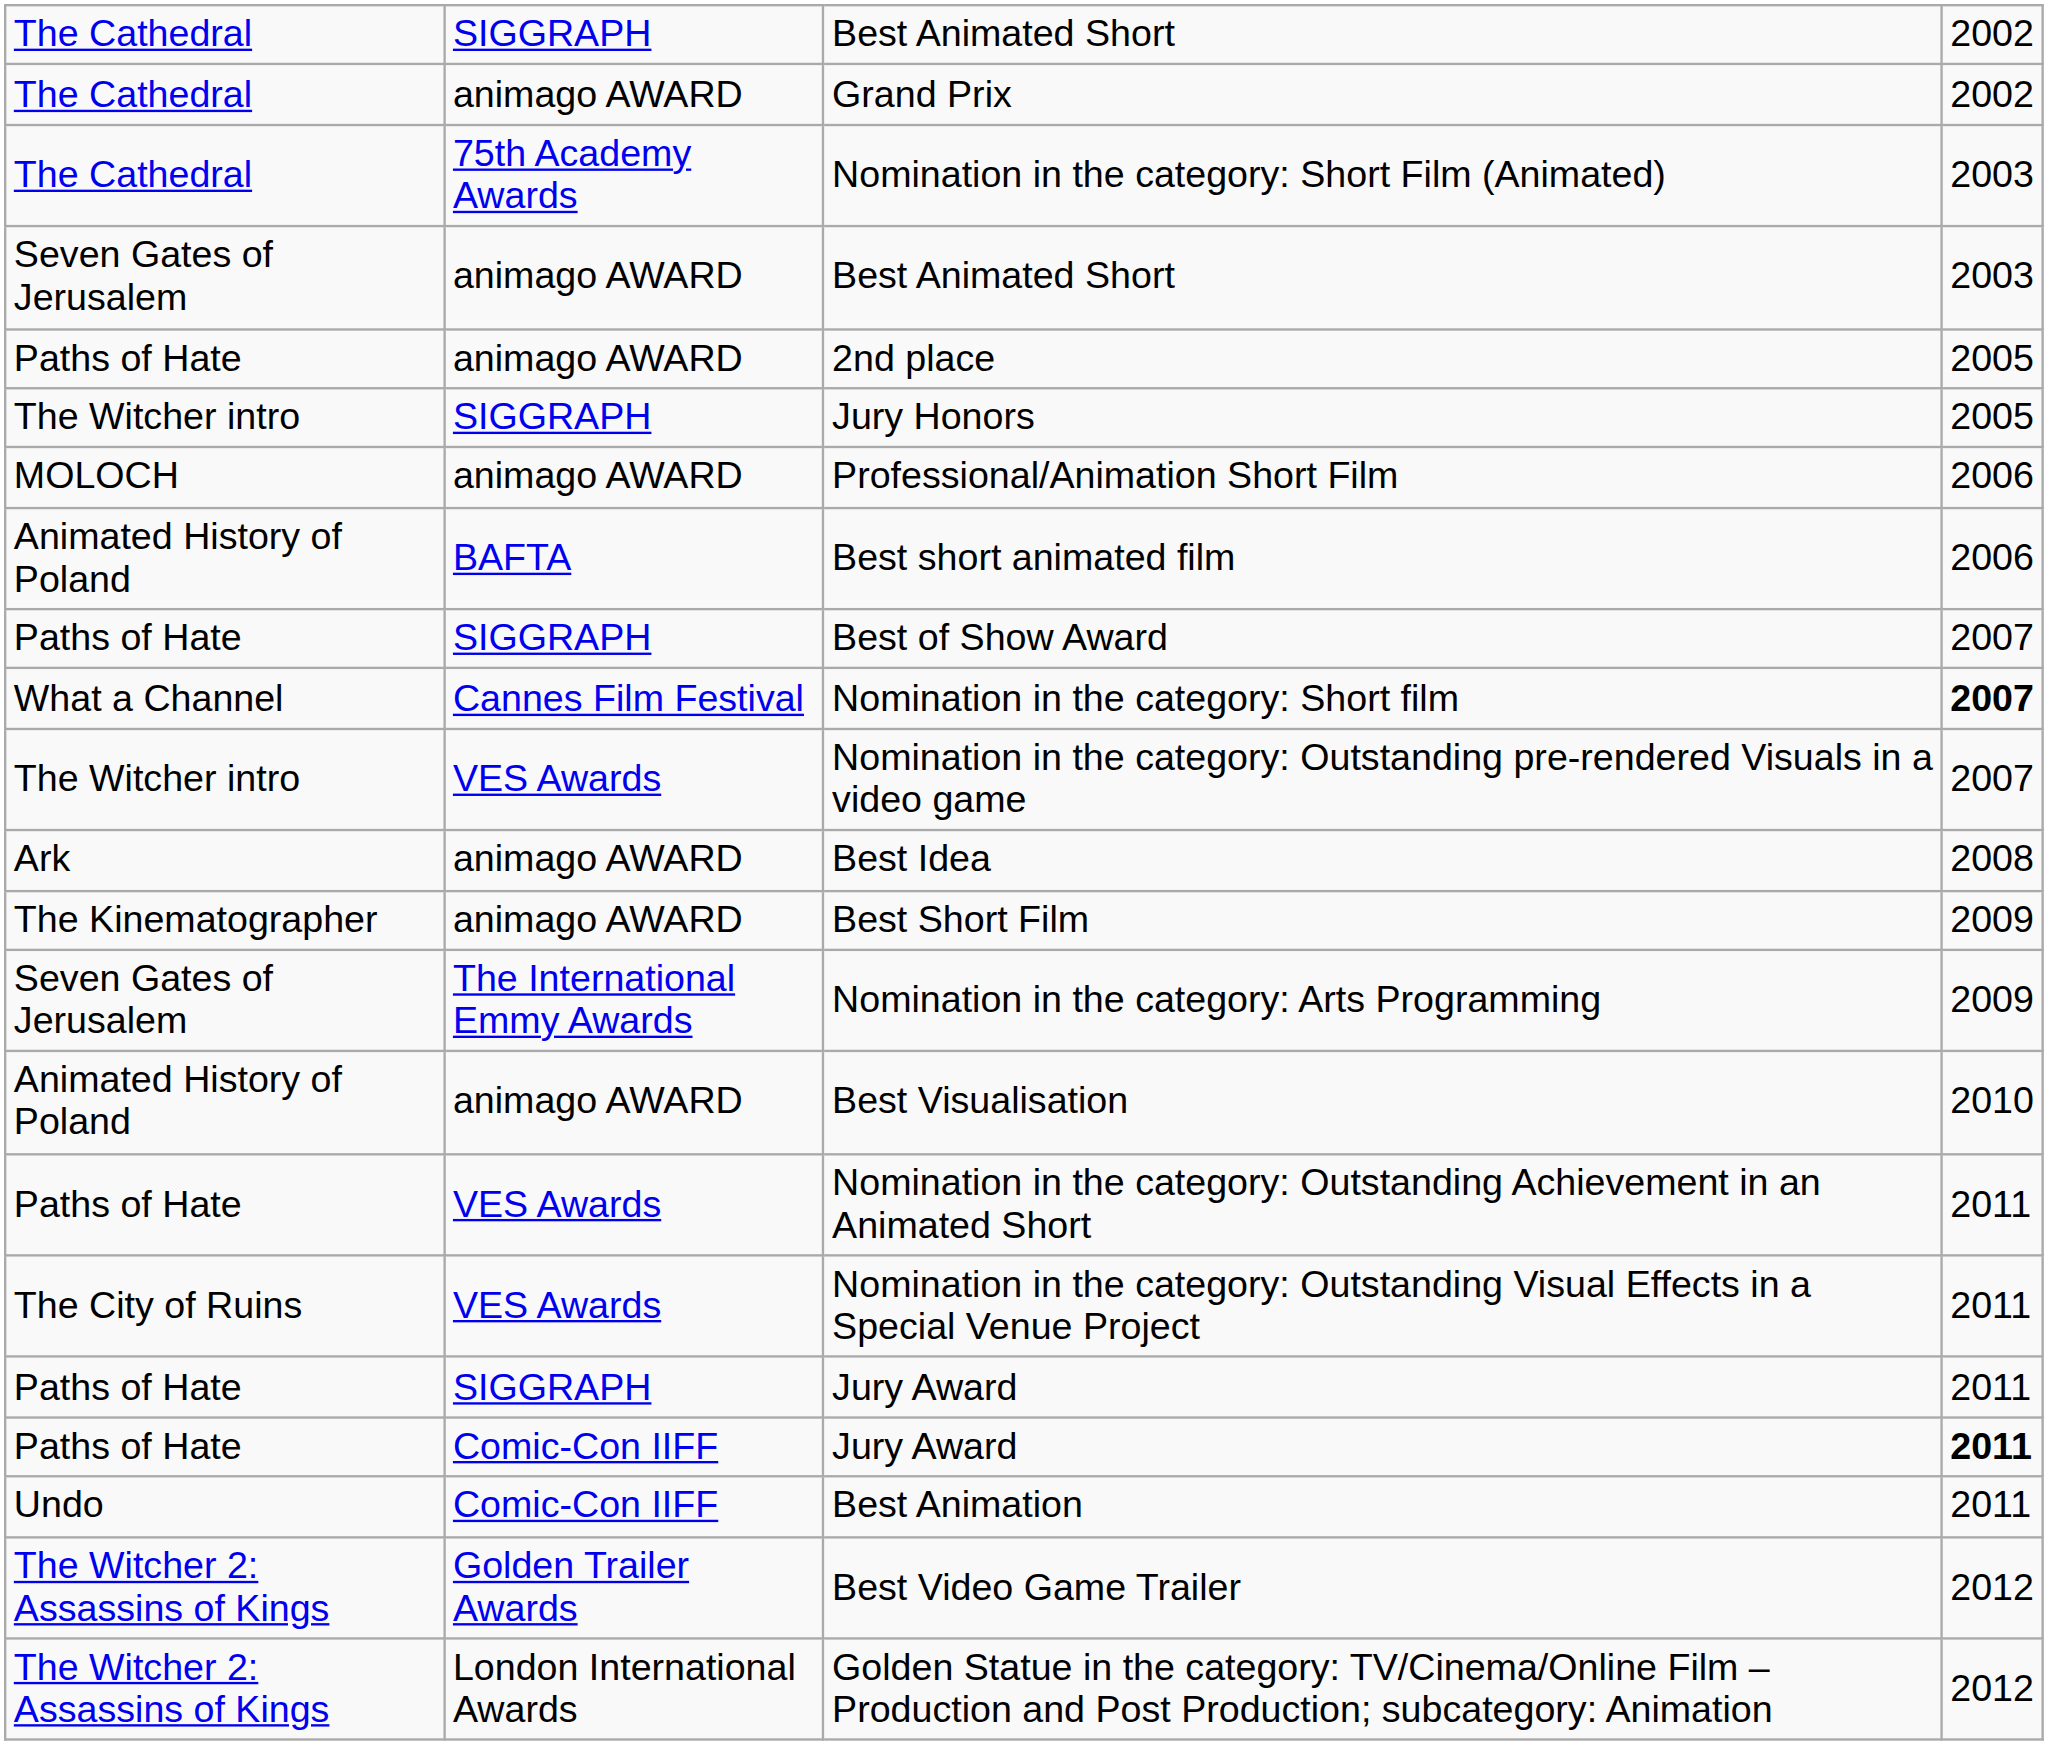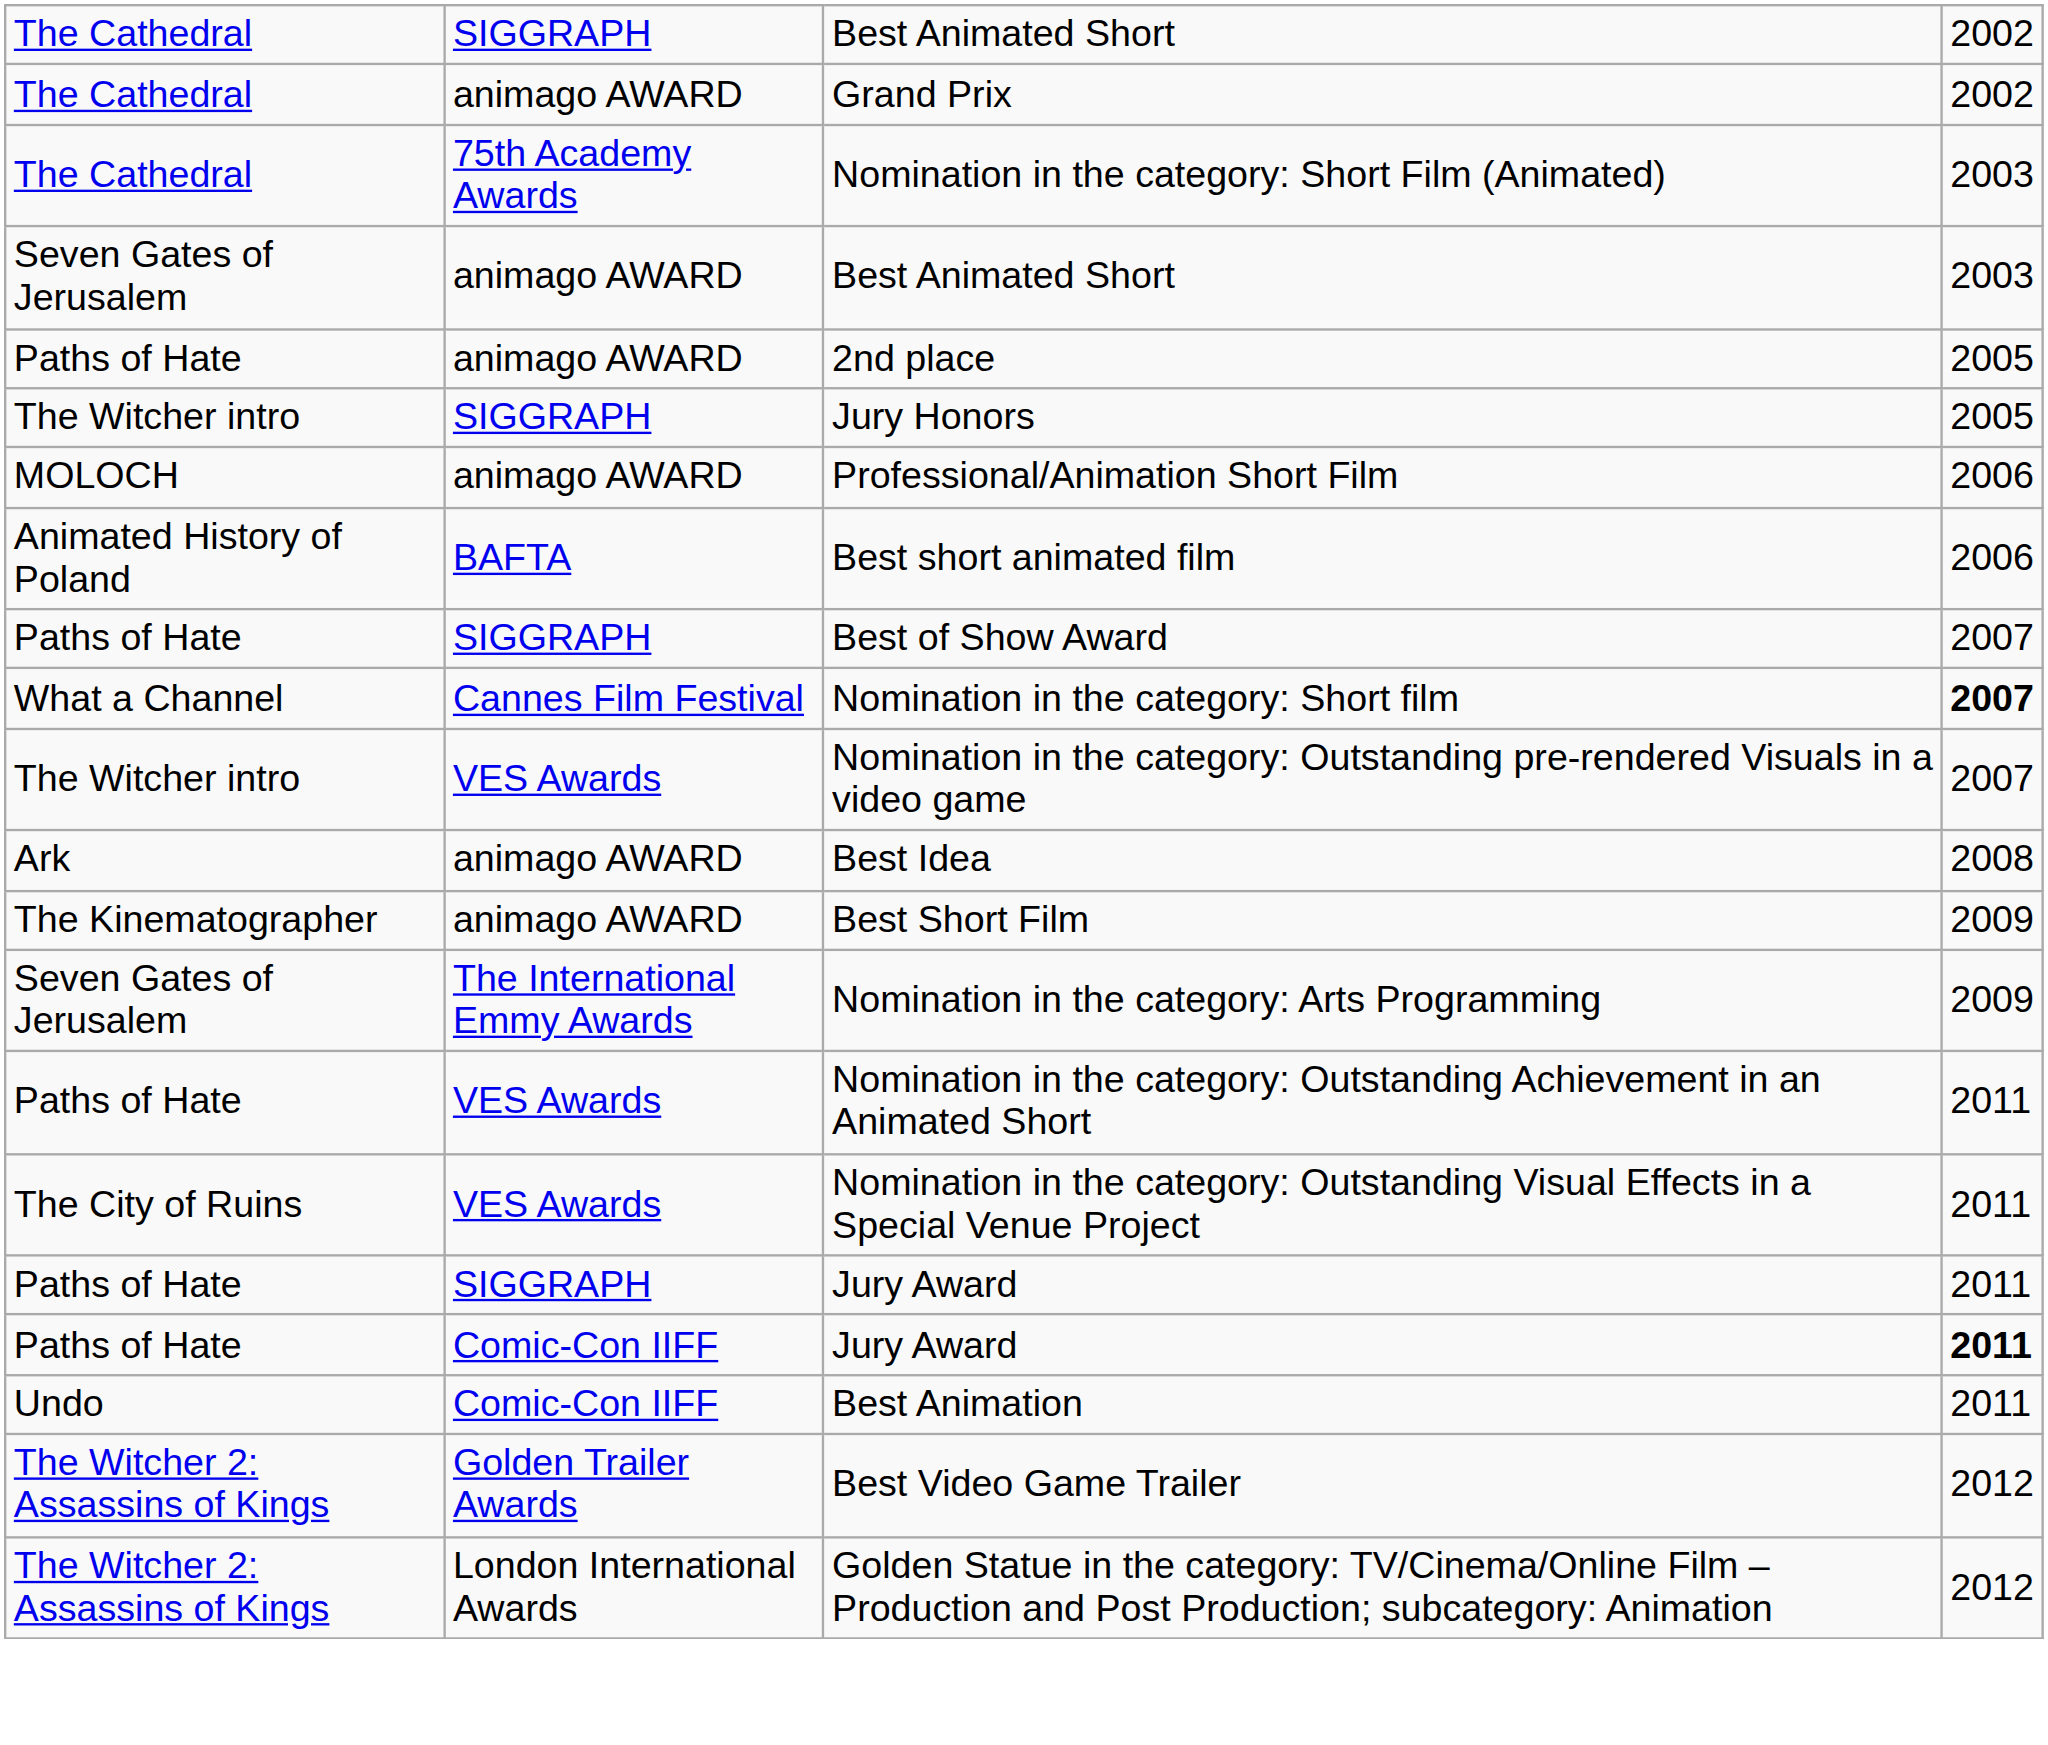 <table class="wikitable">
 <tr>
 <td><a href='#'>The Cathedral</a></td>
 <td><a href='#'>SIGGRAPH</a></td>
 <td>Best Animated Short</td>
 <td>2002</td>
 </tr>
 <tr>
 <td><a href='#'>The Cathedral</a></td>
 <td>animago AWARD</td>
 <td>Grand Prix</td>
 <td>2002</td>
 </tr>
 <tr>
 <td><a href='#'>The Cathedral</a></td>
 <td><a href='#'>75th Academy Awards</a></td>
 <td>Nomination in the category: Short Film (Animated)</td>
 <td>2003</td>
 </tr>
 <tr>
 <td>Seven Gates of Jerusalem</td>
 <td>animago AWARD</td>
 <td>Best Animated Short</td>
 <td>2003</td>
 </tr>
 <tr>
 <td>Paths of Hate</td>
 <td>animago AWARD</td>
 <td>2nd place</td>
 <td>2005</td>
 </tr>
 <tr>
 <td>The Witcher intro</td>
 <td><a href='#'>SIGGRAPH</a></td>
 <td>Jury Honors</td>
 <td>2005</td>
 </tr>
 <tr>
 <td>MOLOCH</td>
 <td>animago AWARD</td>
 <td>Professional/Animation Short Film</td>
 <td>2006</td>
 </tr>
 <tr>
 <td>Animated History of Poland</td>
 <td><a href='#'>BAFTA</a></td>
 <td>Best short animated film</td>
 <td>2006</td>
 </tr>
 <tr>
 <td>Paths of Hate</td>
 <td><a href='#'>SIGGRAPH</a></td>
 <td>Best of Show Award</td>
 <td>2007</td>
 </tr>
 <tr>
 <td>What a Channel</td>
 <td><a href='#'>Cannes Film Festival</a></td>
 <td>Nomination in the category: Short film</td>
 <td><strong>2007</strong></td>
 </tr>
 <tr>
 <td>The Witcher intro</td>
 <td><a href='#'>VES Awards</a></td>
 <td>Nomination in the category: Outstanding pre-rendered Visuals in a video game</td>
 <td>2007</td>
 </tr>
 <tr>
 <td>Ark</td>
 <td>animago AWARD</td>
 <td>Best Idea</td>
 <td>2008</td>
 </tr>
 <tr>
 <td>The Kinematographer</td>
 <td>animago AWARD</td>
 <td>Best Short Film</td>
 <td>2009</td>
 </tr>
 <tr>
 <td>Seven Gates of Jerusalem</td>
 <td><a href='#'>The International Emmy Awards</a></td>
 <td>Nomination in the category: Arts Programming</td>
 <td>2009</td>
 </tr>
 <tr>
-<td>Animated History of Poland</td>
-<td>animago AWARD</td>
-<td>Best Visualisation</td>
-<td>2010</td>
-</tr>
-<tr>
 <td>Paths of Hate</td>
 <td><a href='#'>VES Awards</a></td>
 <td>Nomination in the category: Outstanding Achievement in an Animated Short</td>
 <td>2011</td>
 </tr>
 <tr>
 <td>The City of Ruins</td>
 <td><a href='#'>VES Awards</a></td>
 <td>Nomination in the category: Outstanding Visual Effects in a Special Venue Project</td>
 <td>2011</td>
 </tr>
 <tr>
 <td>Paths of Hate</td>
 <td><a href='#'>SIGGRAPH</a></td>
 <td>Jury Award</td>
 <td>2011</td>
 </tr>
 <tr>
 <td>Paths of Hate</td>
 <td><a href='#'>Comic-Con IIFF</a></td>
 <td>Jury Award</td>
 <td><strong>2011</strong></td>
 </tr>
 <tr>
 <td>Undo</td>
 <td><a href='#'>Comic-Con IIFF</a></td>
 <td>Best Animation</td>
 <td>2011</td>
 </tr>
 <tr>
 <td><a href='#'>The Witcher 2: Assassins of Kings</a></td>
 <td><a href='#'>Golden Trailer Awards</a></td>
 <td>Best Video Game Trailer</td>
 <td>2012</td>
 </tr>
 <tr>
 <td><a href='#'>The Witcher 2: Assassins of Kings</a></td>
 <td>London International Awards</td>
 <td>Golden Statue in the category: TV/Cinema/Online Film – Production and Post Production; subcategory: Animation</td>
 <td>2012</td>
 </tr>
 </table>
